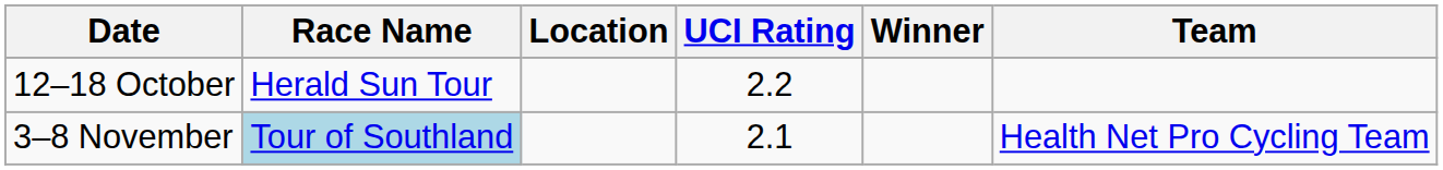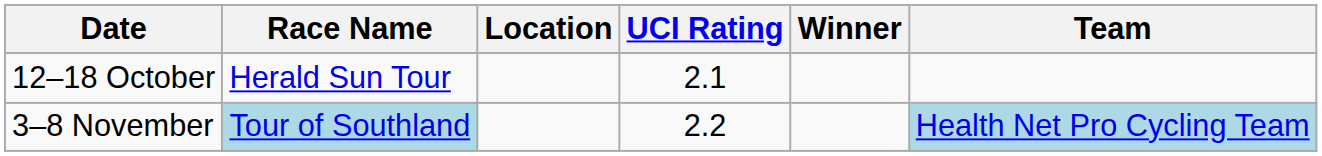 <table class="wikitable sortable">
 <tr>
 <th>Date</th>
 <th>Race Name</th>
 <th>Location</th>
 <th><a href='#'>UCI Rating</a></th>
 <th>Winner</th>
 <th>Team</th>
 </tr>
 <tr>
 <td>12–18 October</td>
 <td><a href='#'>Herald Sun Tour</a></td>
 <td></td>
-<td align=center>2.2</td>
+<td align=center>2.1</td>
 <td></td>
 <td></td>
 </tr>
 <tr>
 <td>3–8 November</td>
 <td style="background: lightblue;"><a href='#'>Tour of Southland</a></td>
 <td></td>
-<td align=center>2.1</td>
+<td align=center>2.2</td>
 <td></td>
-<td><a href='#'>Health Net Pro Cycling Team</a></td>
+<td style="background: lightblue;"><a href='#'>Health Net Pro Cycling Team</a></td>
 </tr>
 </table>
